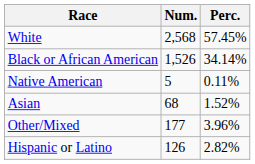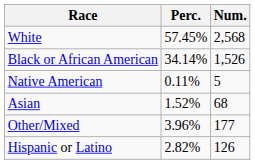 <table class="wikitable">
 <tr>
 <th>Race</th>
+<th>Perc.</th>
 <th>Num.</th>
-<th>Perc.</th>
 </tr>
 <tr>
 <td><a href='#'>White</a></td>
+<td>57.45%</td>
 <td>2,568</td>
-<td>57.45%</td>
 </tr>
 <tr>
 <td><a href='#'>Black or African American</a></td>
+<td>34.14%</td>
 <td>1,526</td>
-<td>34.14%</td>
 </tr>
 <tr>
 <td><a href='#'>Native American</a></td>
+<td>0.11%</td>
 <td>5</td>
-<td>0.11%</td>
 </tr>
 <tr>
 <td><a href='#'>Asian</a></td>
+<td>1.52%</td>
 <td>68</td>
-<td>1.52%</td>
 </tr>
 <tr>
 <td><a href='#'>Other/Mixed</a></td>
+<td>3.96%</td>
 <td>177</td>
-<td>3.96%</td>
 </tr>
 <tr>
 <td><a href='#'>Hispanic</a> or <a href='#'>Latino</a></td>
+<td>2.82%</td>
 <td>126</td>
-<td>2.82%</td>
 </tr>
 </table>
